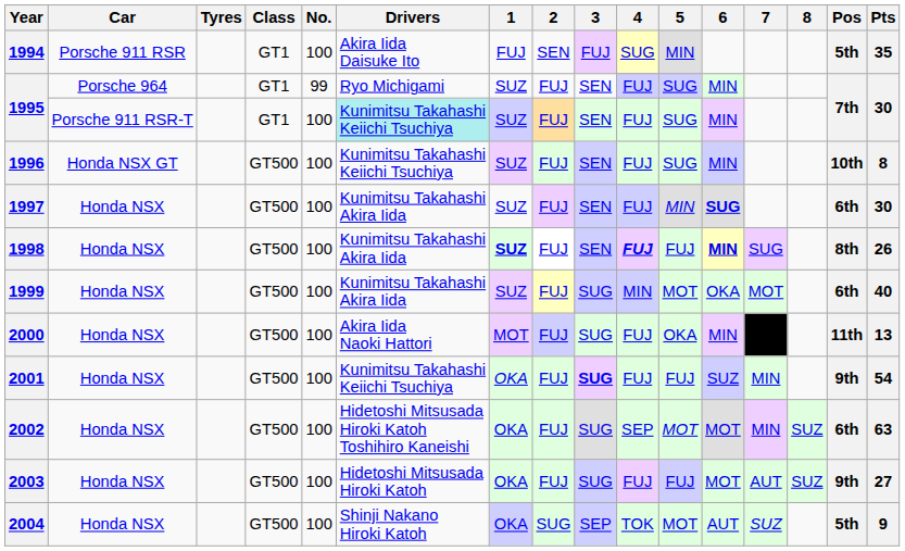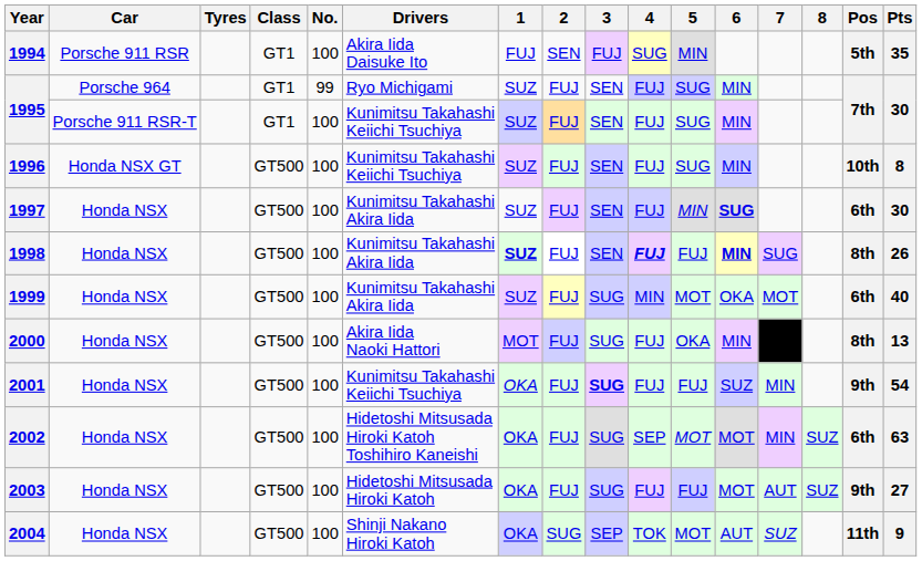 <table class="wikitable" style="text-align:center; font-size:90%">
 <tr>
 <th>Year</th>
 <th>Car</th>
 <th>Tyres</th>
 <th>Class</th>
 <th>No.</th>
 <th>Drivers</th>
 <th>1</th>
 <th>2</th>
 <th>3</th>
 <th>4</th>
 <th>5</th>
 <th>6</th>
 <th>7</th>
 <th>8</th>
 <th>Pos</th>
 <th>Pts</th>
 </tr>
 <tr>
 <th><a href='#'>1994</a></th>
 <td><a href='#'>Porsche 911 RSR</a></td>
 <td></td>
 <td>GT1</td>
 <td>100</td>
 <td align="left"> <a href='#'>Akira Iida</a><br> <a href='#'>Daisuke Ito</a></td>
 <td><a href='#'>FUJ</a></td>
 <td><a href='#'>SEN</a></td>
 <td style="background:#EFCFFF;"><a href='#'>FUJ</a><br></td>
 <td style="background:#ffffbf;"><a href='#'>SUG</a><br></td>
 <td style="background:#dfdfdf;"><a href='#'>MIN</a><br></td>
 <td></td>
 <td></td>
 <td></td>
 <th>5th</th>
 <th>35</th>
 </tr>
 <tr>
 <th rowspan="2"><a href='#'>1995</a></th>
 <td><a href='#'>Porsche 964</a></td>
 <td></td>
 <td>GT1</td>
 <td>99</td>
 <td align="left"> <a href='#'>Ryo Michigami</a></td>
 <td><a href='#'>SUZ</a></td>
 <td><a href='#'>FUJ</a></td>
 <td><a href='#'>SEN</a></td>
 <td style="background:#CFCFFF;"><a href='#'>FUJ</a><br></td>
 <td style="background:#CFCFFF;"><a href='#'>SUG</a><br></td>
 <td style="background:#dfffdf;"><a href='#'>MIN</a><br></td>
 <td></td>
 <td></td>
 <th rowspan="2">7th</th>
 <th rowspan="2">30</th>
 </tr>
 <tr>
 <td><a href='#'>Porsche 911 RSR-T</a></td>
 <td></td>
 <td>GT1</td>
 <td>100</td>
-<td align="left" style="background: paleturquoise;"> <a href='#'>Kunimitsu Takahashi</a><br> <a href='#'>Keiichi Tsuchiya</a></td>
+<td align="left"> <a href='#'>Kunimitsu Takahashi</a><br> <a href='#'>Keiichi Tsuchiya</a></td>
 <td style="background:#CFCFFF;"><a href='#'>SUZ</a><br></td>
 <td style="background:#ffdf9f;"><a href='#'>FUJ</a><br></td>
 <td style="background:#dfffdf;"><a href='#'>SEN</a><br></td>
 <td style="background:#dfffdf;"><a href='#'>FUJ</a><br></td>
 <td style="background:#dfffdf;"><a href='#'>SUG</a><br></td>
 <td style="background:#EFCFFF;"><a href='#'>MIN</a><br></td>
 <td></td>
 <td></td>
 </tr>
 <tr>
 <th><a href='#'>1996</a></th>
 <td><a href='#'>Honda NSX GT</a></td>
 <td></td>
 <td>GT500</td>
 <td>100</td>
 <td align="left"> <a href='#'>Kunimitsu Takahashi</a><br> <a href='#'>Keiichi Tsuchiya</a></td>
 <td style="background:#EFCFFF;"><a href='#'>SUZ</a><br></td>
 <td style="background:#DFFFDF;"><a href='#'>FUJ</a><br></td>
 <td style="background:#CFCFFF;"><a href='#'>SEN</a><br></td>
 <td style="background:#DFFFDF;"><a href='#'>FUJ</a><br></td>
 <td style="background:#DFFFDF;"><a href='#'>SUG</a><br></td>
 <td style="background:#CFCFFF;"><a href='#'>MIN</a><br></td>
 <td></td>
 <td></td>
 <th>10th</th>
 <th>8</th>
 </tr>
 <tr>
 <th><a href='#'>1997</a></th>
 <td><a href='#'>Honda NSX</a></td>
 <td></td>
 <td>GT500</td>
 <td>100</td>
 <td align="left"> <a href='#'>Kunimitsu Takahashi</a><br> <a href='#'>Akira Iida</a></td>
 <td><a href='#'>SUZ</a></td>
 <td style="background:#EFCFFF;"><a href='#'>FUJ</a><br></td>
 <td style="background:#CFCFFF;"><a href='#'>SEN</a><br></td>
 <td style="background:#CFCFFF;"><a href='#'>FUJ</a><br></td>
 <td style="background:#DFDFDF;"><a href='#'><em>MIN</em></a><br></td>
 <td style="background:#DFDFDF;"><a href='#'><strong>SUG</strong></a><br></td>
 <td></td>
 <td></td>
 <th>6th</th>
 <th>30</th>
 </tr>
 <tr>
 <th><a href='#'>1998</a></th>
 <td><a href='#'>Honda NSX</a></td>
 <td></td>
 <td>GT500</td>
 <td>100</td>
 <td align="left"> <a href='#'>Kunimitsu Takahashi</a><br> <a href='#'>Akira Iida</a></td>
 <td style="background:#DFFFDF;"><a href='#'><strong>SUZ</strong></a><br></td>
 <td style="background:#FFFFFF;"><a href='#'>FUJ</a><br></td>
 <td style="background:#CFCFFF;"><a href='#'>SEN</a><br></td>
 <td style="background:#EFCFFF;"><a href='#'><strong><em>FUJ</em></strong></a><br></td>
 <td style="background:#DFFFDF;"><a href='#'>FUJ</a><br></td>
 <td style="background:#FFFFBF;"><a href='#'><strong>MIN</strong></a><br></td>
 <td style="background:#EFCFFF;"><a href='#'>SUG</a><br></td>
 <td></td>
 <th>8th</th>
 <th>26</th>
 </tr>
 <tr>
 <th><a href='#'>1999</a></th>
 <td><a href='#'>Honda NSX</a></td>
 <td></td>
 <td>GT500</td>
 <td>100</td>
 <td align="left"> <a href='#'>Kunimitsu Takahashi</a><br> <a href='#'>Akira Iida</a></td>
 <td style="background:#EFCFFF;"><a href='#'>SUZ</a><br></td>
 <td style="background:#FFFFBF;"><a href='#'>FUJ</a><br></td>
 <td style="background:#CFCFFF"><a href='#'>SUG</a><br></td>
 <td style="background:#CFCFFF;"><a href='#'>MIN</a><br></td>
 <td style="background:#DFFFDF;"><a href='#'>MOT</a><br></td>
 <td style="background:#DFFFDF;"><a href='#'>OKA</a><br></td>
 <td style="background:#DFFFDF;"><a href='#'>MOT</a><br></td>
 <td></td>
 <th>6th</th>
 <th>40</th>
 </tr>
 <tr>
 <th><a href='#'>2000</a></th>
 <td><a href='#'>Honda NSX</a></td>
 <td></td>
 <td>GT500</td>
 <td>100</td>
 <td align="left"> <a href='#'>Akira Iida</a><br> <a href='#'>Naoki Hattori</a></td>
 <td style="background:#EFCFFF;"><a href='#'>MOT</a><br></td>
 <td style="background:#CFCFFF;"><a href='#'>FUJ</a><br></td>
 <td style="background:#DFFFDF;"><a href='#'>SUG</a><br></td>
 <td style="background:#DFFFDF;"><a href='#'>FUJ</a><br></td>
 <td style="background:#DFFFDF;"><a href='#'>OKA</a><br></td>
 <td style="background:#EFCFFF;"><a href='#'>MIN</a><br></td>
 <td style="background:#000000; color:#ffffff"><a href='#'><strong></strong></a><br></td>
 <td></td>
-<th>11th</th>
+<th>8th</th>
 <th>13</th>
 </tr>
 <tr>
 <th><a href='#'>2001</a></th>
 <td><a href='#'>Honda NSX</a></td>
 <td></td>
 <td>GT500</td>
 <td>100</td>
 <td align="left"> <a href='#'>Kunimitsu Takahashi</a><br> <a href='#'>Keiichi Tsuchiya</a></td>
 <td style="background:#DFFFDF;"><a href='#'><em>OKA</em></a><br></td>
 <td style="background:#DFFFDF;"><a href='#'>FUJ</a><br></td>
 <td style="background:#EFCFFF;"><a href='#'><strong>SUG</strong></a><br></td>
 <td style="background:#DFFFDF;"><a href='#'>FUJ</a><br></td>
 <td style="background:#DFFFDF;"><a href='#'>FUJ</a><br></td>
 <td style="background:#CFCFFF;"><a href='#'>SUZ</a><br></td>
 <td style="background:#DFFFDF;"><a href='#'>MIN</a><br></td>
 <td></td>
 <th>9th</th>
 <th>54</th>
 </tr>
 <tr>
 <th><a href='#'>2002</a></th>
 <td><a href='#'>Honda NSX</a></td>
 <td></td>
 <td>GT500</td>
 <td>100</td>
 <td align="left"> <a href='#'>Hidetoshi Mitsusada</a><br> <a href='#'>Hiroki Katoh</a><br> <a href='#'>Toshihiro Kaneishi</a></td>
 <td style="background:#DFFFDF;"><a href='#'>OKA</a><br></td>
 <td style="background:#DFFFDF;"><a href='#'>FUJ</a><br></td>
 <td style="background:#DFDFDF;"><a href='#'>SUG</a><br></td>
 <td style="background:#DFFFDF;"><a href='#'>SEP</a><br></td>
 <td style="background:#DFFFDF;"><a href='#'><em>MOT</em></a><br></td>
 <td style="background:#DFDFDF;"><a href='#'>MOT</a><br></td>
 <td style="background:#EFCFFF;"><a href='#'>MIN</a><br></td>
 <td style="background:#DFFFDF;"><a href='#'>SUZ</a><br></td>
 <th>6th</th>
 <th>63</th>
 </tr>
 <tr>
 <th><a href='#'>2003</a></th>
 <td><a href='#'>Honda NSX</a></td>
 <td></td>
 <td>GT500</td>
 <td>100</td>
 <td align="left"> <a href='#'>Hidetoshi Mitsusada</a><br> <a href='#'>Hiroki Katoh</a></td>
 <td style="background:#DFFFDF;"><a href='#'>OKA</a><br></td>
 <td style="background:#DFFFDF;"><a href='#'>FUJ</a><br></td>
 <td style="background:#CFCFFF;"><a href='#'>SUG</a><br></td>
 <td style="background:#EFCFFF;"><a href='#'>FUJ</a><br></td>
 <td style="background:#CFCFFF;"><a href='#'>FUJ</a><br></td>
 <td style="background:#DFFFDF;"><a href='#'>MOT</a><br></td>
 <td style="background:#DFFFDF;"><a href='#'>AUT</a><br></td>
 <td style="background:#DFFFDF;"><a href='#'>SUZ</a><br></td>
 <th>9th</th>
 <th>27</th>
 </tr>
 <tr>
 <th><a href='#'>2004</a></th>
 <td><a href='#'>Honda NSX</a></td>
 <td></td>
 <td>GT500</td>
 <td>100</td>
 <td align="left"> <a href='#'>Shinji Nakano</a><br> <a href='#'>Hiroki Katoh</a></td>
 <td style="background:#CFCFFF;"><a href='#'>OKA</a><br></td>
 <td style="background:#DFFFDF;"><a href='#'>SUG</a><br></td>
 <td style="background:#CFCFFF;"><a href='#'>SEP</a><br></td>
 <td style="background:#DFFFDF;"><a href='#'>TOK</a><br></td>
 <td style="background:#DFFFDF;"><a href='#'>MOT</a><br></td>
 <td style="background:#DFFFDF;"><a href='#'>AUT</a><br></td>
 <td style="background:#DFFFDF;"><a href='#'><em>SUZ</em></a><br></td>
 <td></td>
-<th>5th</th>
+<th>11th</th>
 <th>9</th>
 </tr>
 </table>
